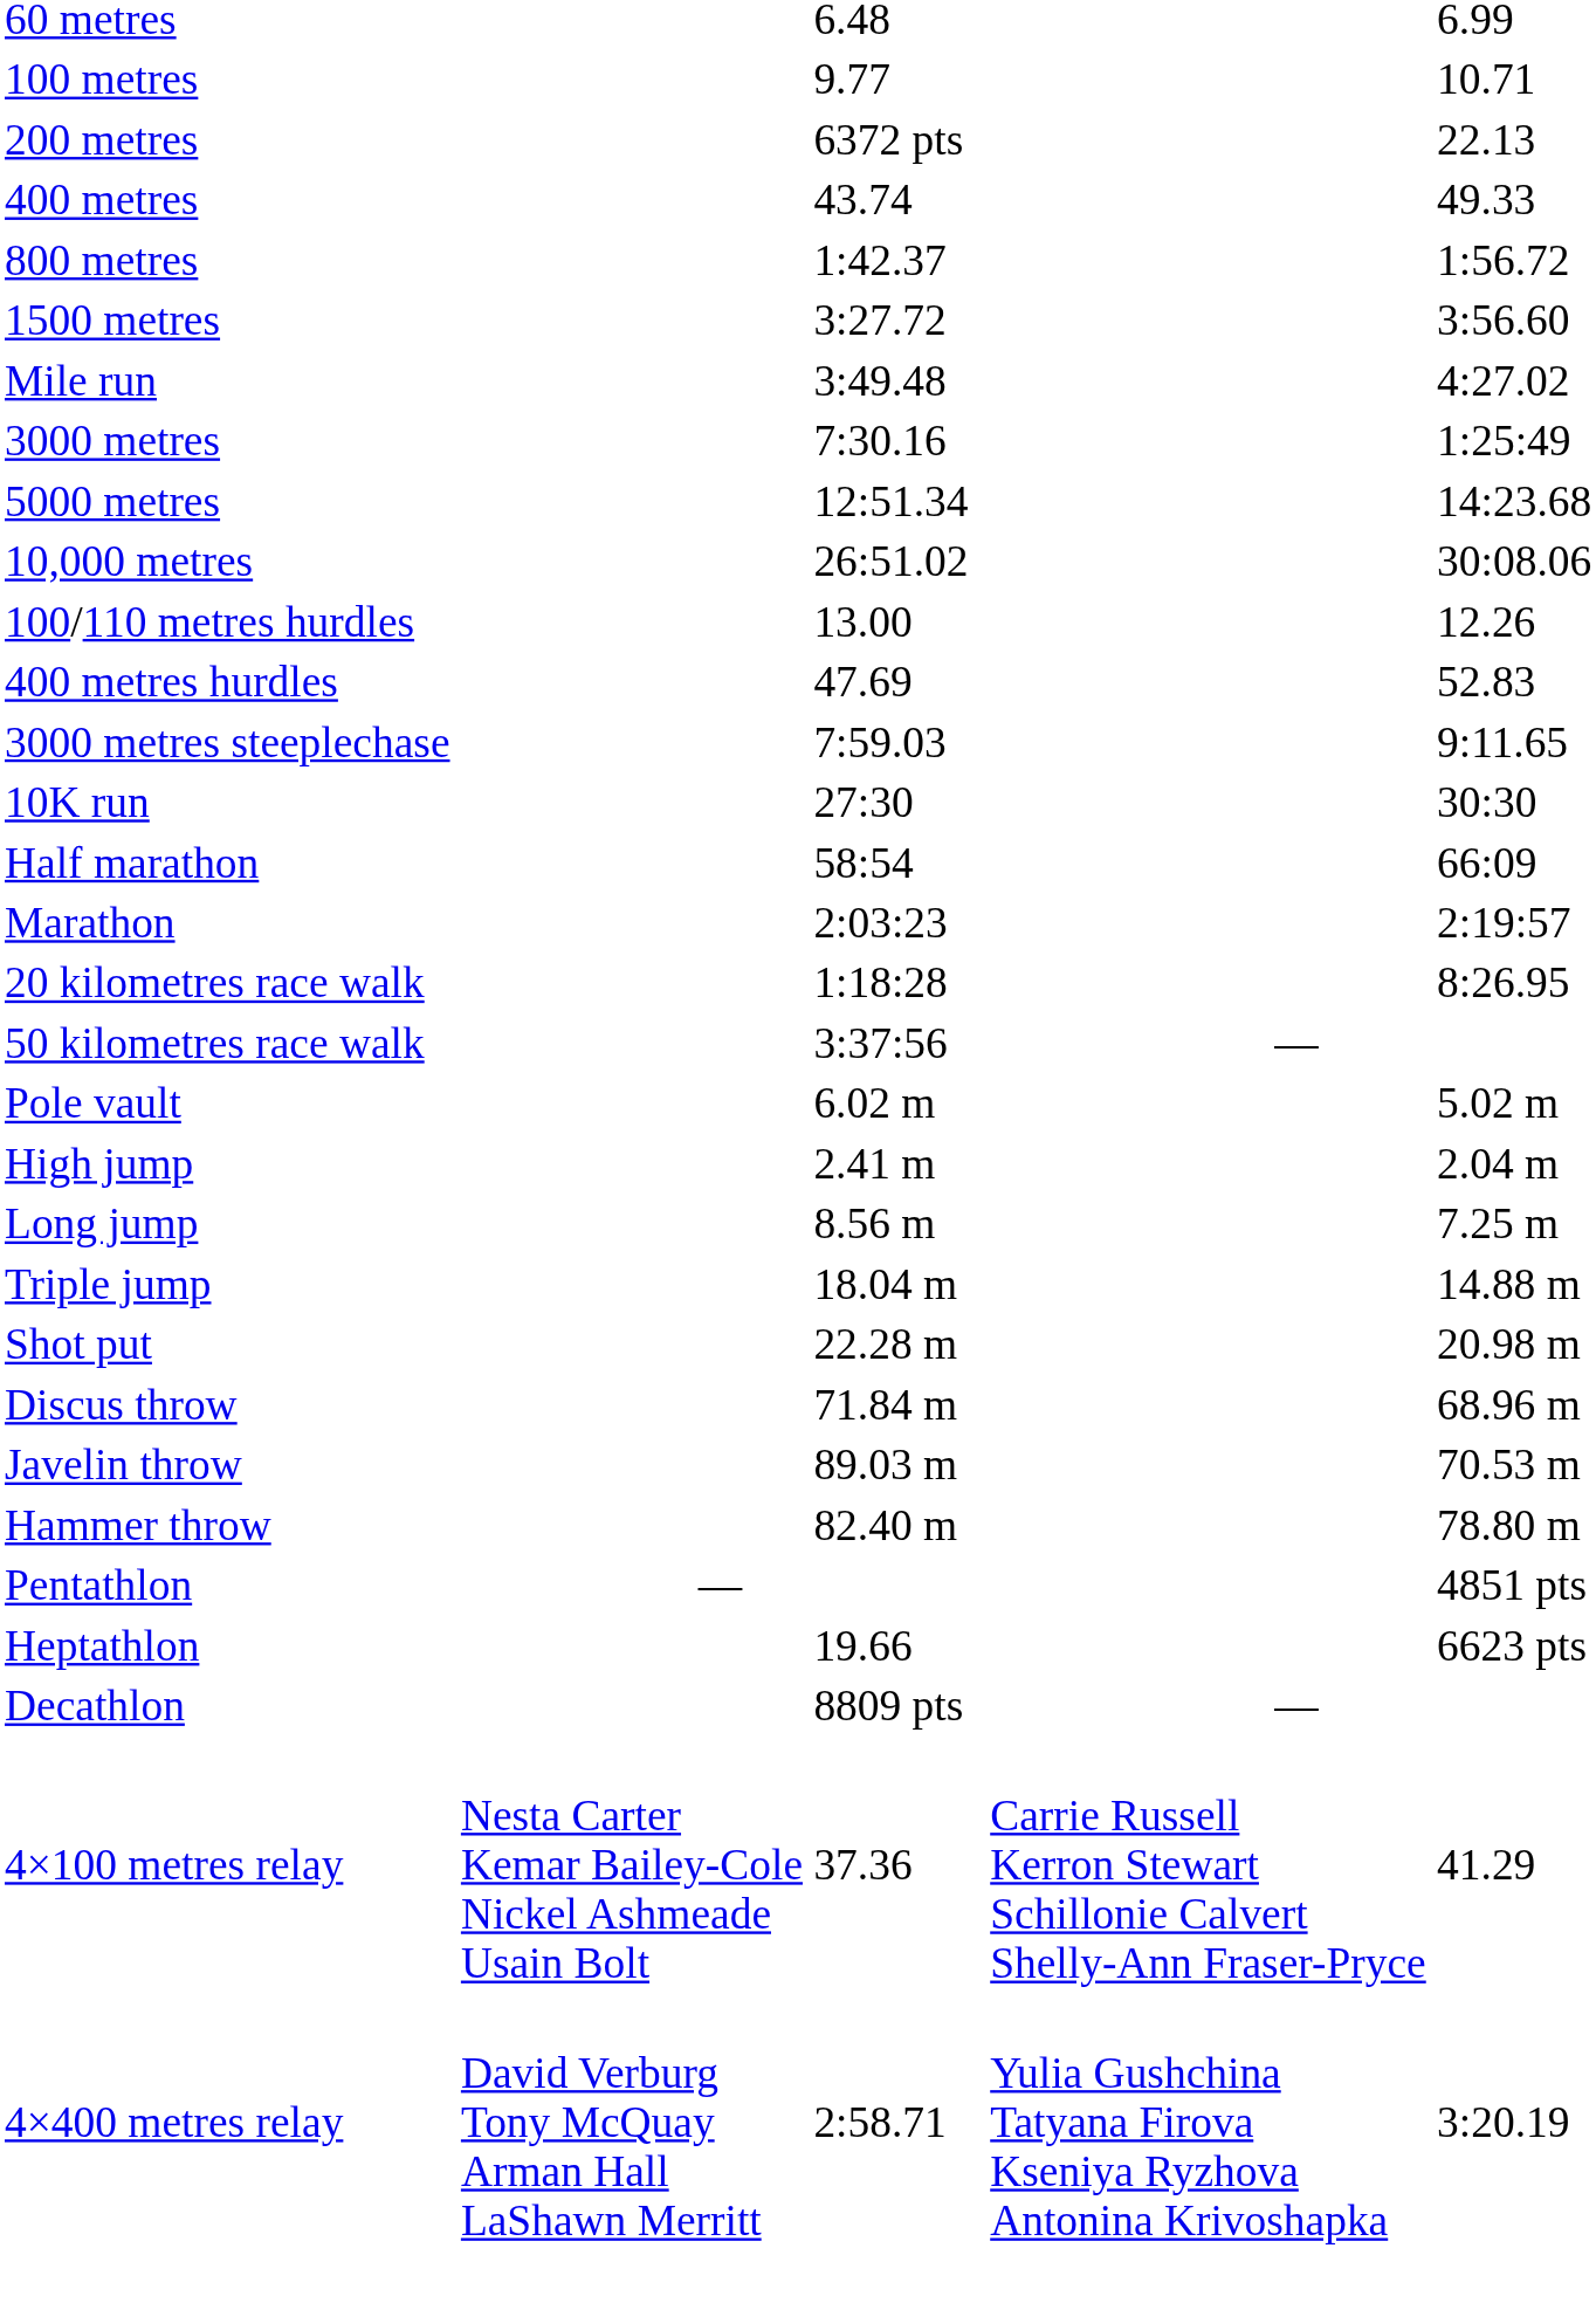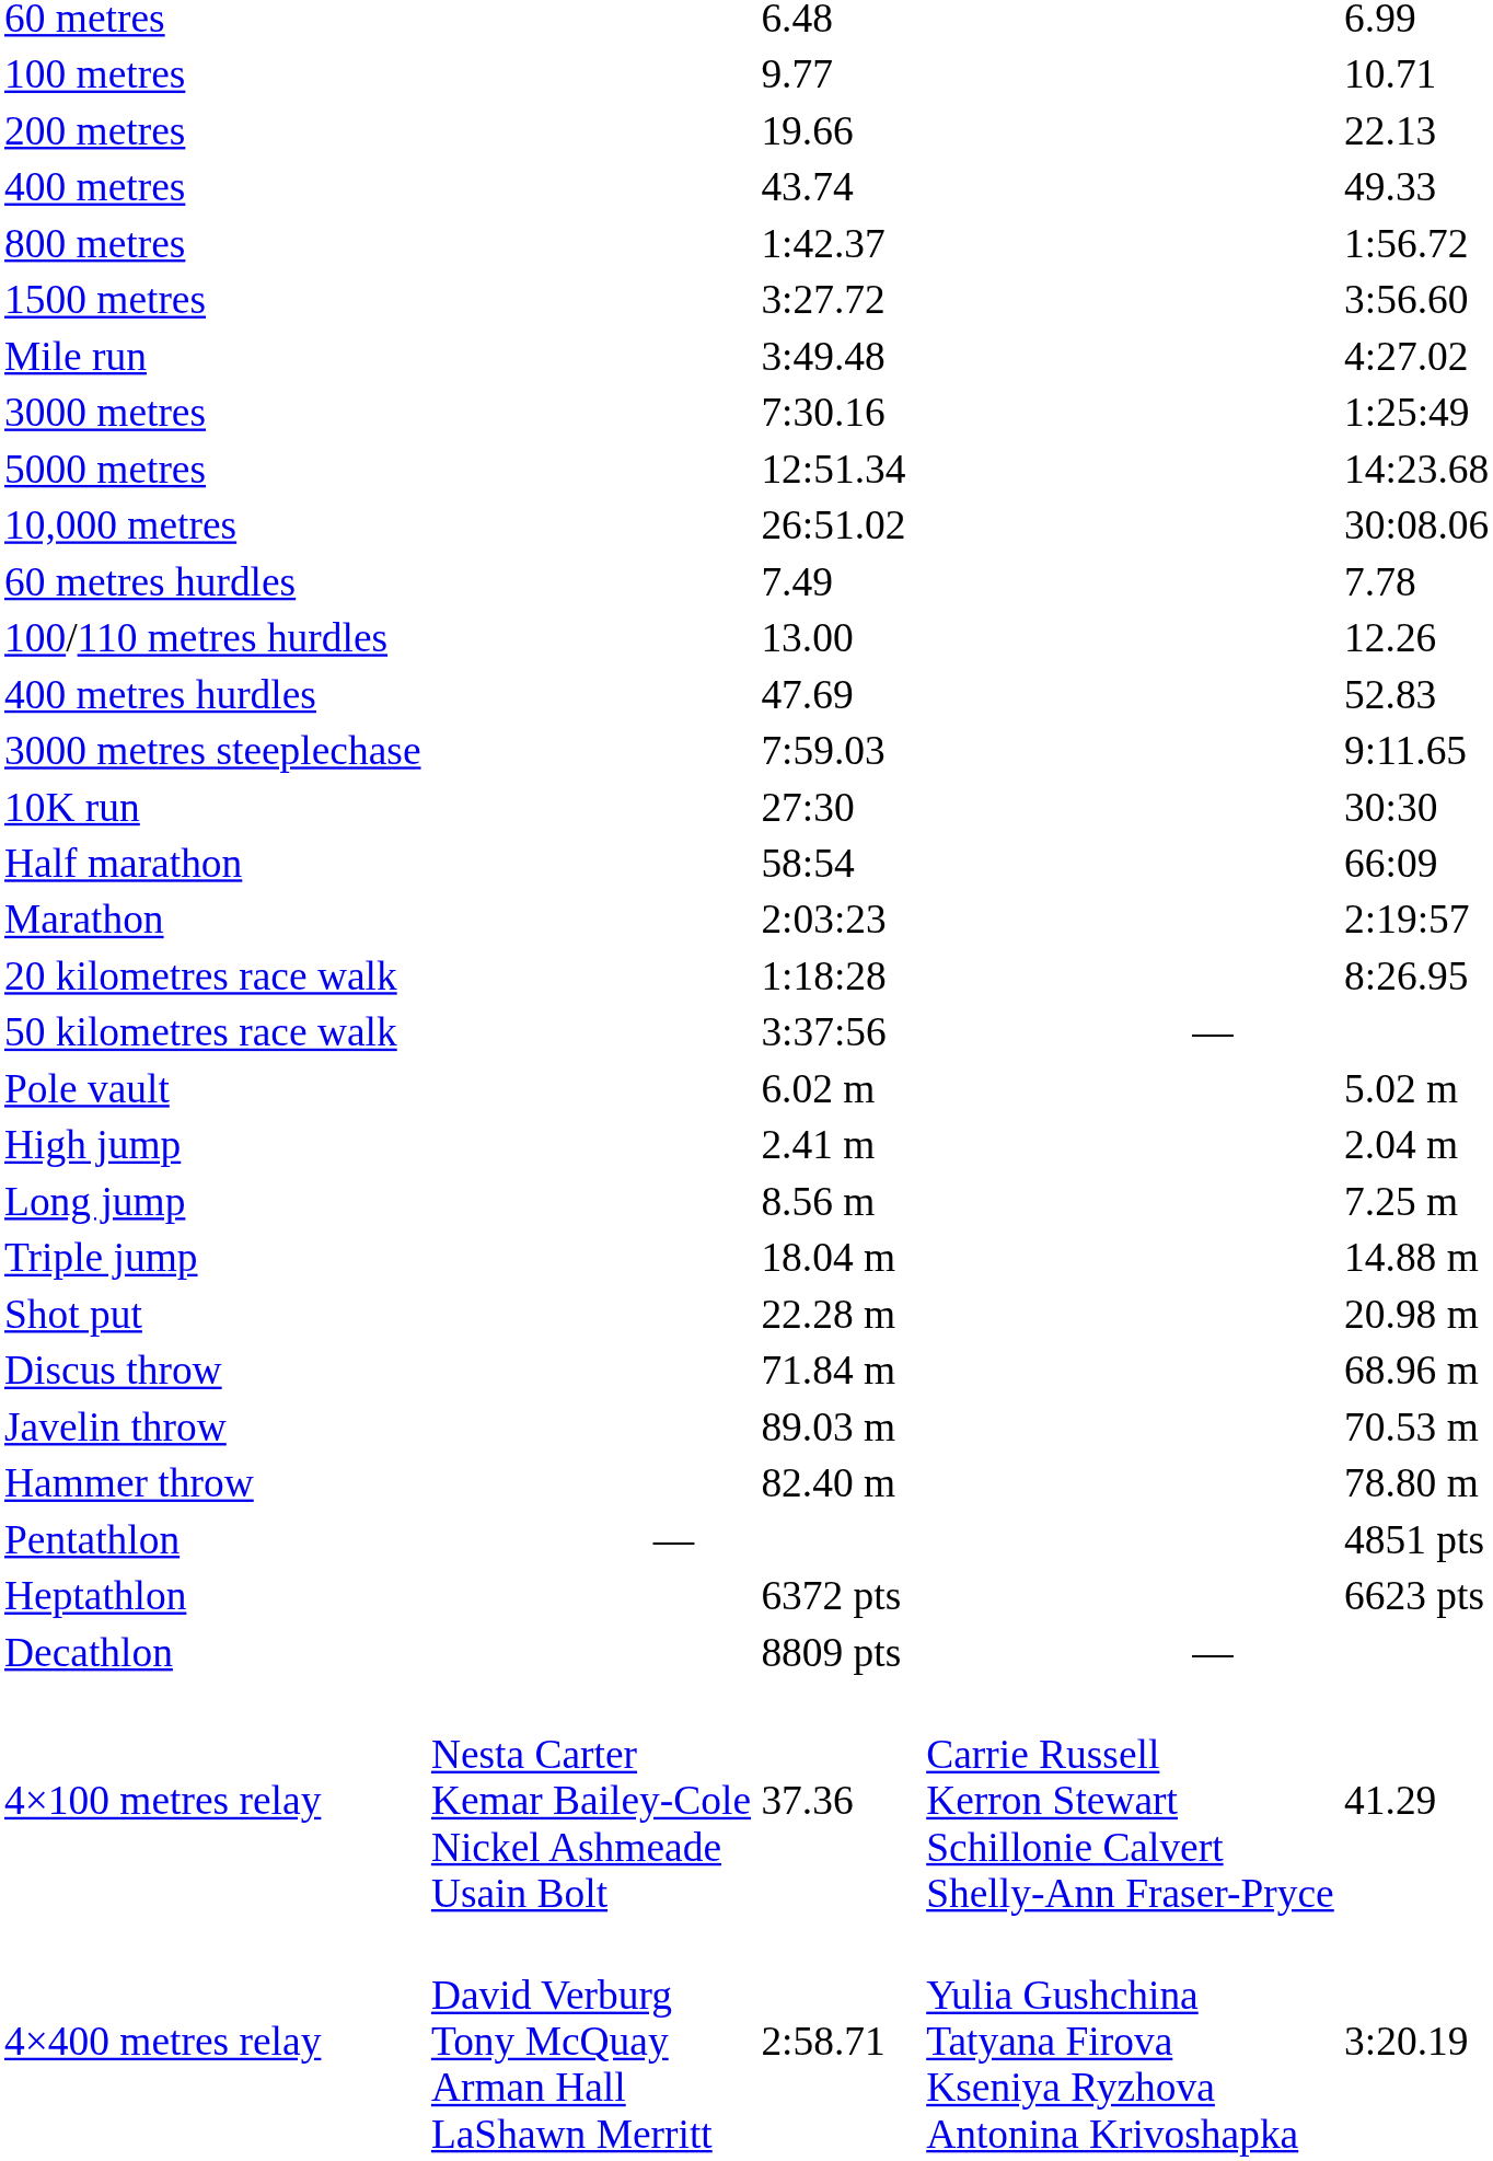 <table>
 <tr>
 <td><a href='#'>60 metres</a></td>
 <td></td>
 <td>6.48</td>
 <td></td>
 <td></td>
 <td>6.99</td>
 <td></td>
 </tr>
 <tr>
 <td><a href='#'>100 metres</a></td>
 <td></td>
 <td>9.77</td>
 <td></td>
 <td></td>
 <td>10.71</td>
 <td></td>
 </tr>
 <tr>
 <td><a href='#'>200 metres</a></td>
 <td></td>
-<td>6372 pts</td>
+<td>19.66</td>
 <td></td>
 <td></td>
 <td>22.13</td>
 <td></td>
 </tr>
 <tr>
 <td><a href='#'>400 metres</a></td>
 <td></td>
 <td>43.74</td>
 <td></td>
 <td></td>
 <td>49.33</td>
 <td></td>
 </tr>
 <tr>
 <td><a href='#'>800 metres</a></td>
 <td></td>
 <td>1:42.37</td>
 <td></td>
 <td></td>
 <td>1:56.72</td>
 <td></td>
 </tr>
 <tr>
 <td><a href='#'>1500 metres</a></td>
 <td></td>
 <td>3:27.72</td>
 <td></td>
 <td></td>
 <td>3:56.60</td>
 <td></td>
 </tr>
 <tr>
 <td><a href='#'>Mile run</a></td>
 <td></td>
 <td>3:49.48</td>
 <td></td>
 <td></td>
 <td>4:27.02</td>
 <td></td>
 </tr>
 <tr>
 <td><a href='#'>3000 metres</a></td>
 <td></td>
 <td>7:30.16</td>
 <td></td>
 <td></td>
 <td>1:25:49</td>
 <td></td>
 </tr>
 <tr>
 <td><a href='#'>5000 metres</a></td>
 <td></td>
 <td>12:51.34</td>
 <td></td>
 <td></td>
 <td>14:23.68</td>
 <td></td>
 </tr>
 <tr>
 <td><a href='#'>10,000 metres</a></td>
 <td></td>
 <td>26:51.02</td>
 <td></td>
 <td></td>
 <td>30:08.06</td>
+<td></td>
+</tr>
+<tr>
+<td><a href='#'>60 metres hurdles</a></td>
+<td></td>
+<td>7.49</td>
+<td></td>
+<td></td>
+<td>7.78</td>
 <td></td>
 </tr>
 <tr>
 <td><a href='#'>100</a>/<a href='#'>110 metres hurdles</a></td>
 <td></td>
 <td>13.00</td>
 <td></td>
 <td></td>
 <td>12.26</td>
 <td></td>
 </tr>
 <tr>
 <td><a href='#'>400 metres hurdles</a></td>
 <td></td>
 <td>47.69</td>
 <td></td>
 <td></td>
 <td>52.83</td>
 <td></td>
 </tr>
 <tr>
 <td><a href='#'>3000 metres steeplechase</a></td>
 <td></td>
 <td>7:59.03</td>
 <td></td>
 <td></td>
 <td>9:11.65</td>
 <td></td>
 </tr>
 <tr>
 <td><a href='#'>10K run</a></td>
 <td></td>
 <td>27:30</td>
 <td></td>
 <td></td>
 <td>30:30</td>
 <td></td>
 </tr>
 <tr>
 <td><a href='#'>Half marathon</a></td>
 <td></td>
 <td>58:54 </td>
 <td></td>
 <td></td>
 <td>66:09</td>
 <td></td>
 </tr>
 <tr>
 <td><a href='#'>Marathon</a></td>
 <td></td>
 <td>2:03:23</td>
 <td></td>
 <td></td>
 <td>2:19:57</td>
 <td></td>
 </tr>
 <tr>
 <td><a href='#'>20 kilometres race walk</a></td>
 <td></td>
 <td>1:18:28</td>
 <td></td>
 <td></td>
 <td>8:26.95</td>
 <td></td>
 </tr>
 <tr>
 <td><a href='#'>50 kilometres race walk</a></td>
 <td></td>
 <td>3:37:56</td>
 <td></td>
 <td align=center colspan=3>—</td>
 </tr>
 <tr>
 <td><a href='#'>Pole vault</a></td>
 <td></td>
 <td>6.02 m</td>
 <td></td>
 <td></td>
 <td>5.02 m</td>
 <td></td>
 </tr>
 <tr>
 <td><a href='#'>High jump</a></td>
 <td></td>
 <td>2.41 m</td>
 <td></td>
 <td></td>
 <td>2.04 m</td>
 <td></td>
 </tr>
 <tr>
 <td><a href='#'>Long jump</a></td>
 <td></td>
 <td>8.56 m</td>
 <td></td>
 <td></td>
 <td>7.25 m</td>
 <td></td>
 </tr>
 <tr>
 <td><a href='#'>Triple jump</a></td>
 <td></td>
 <td>18.04 m</td>
 <td></td>
 <td></td>
 <td>14.88 m</td>
 <td></td>
 </tr>
 <tr>
 <td><a href='#'>Shot put</a></td>
 <td></td>
 <td>22.28 m</td>
 <td></td>
 <td></td>
 <td>20.98 m</td>
 <td></td>
 </tr>
 <tr>
 <td><a href='#'>Discus throw</a></td>
 <td></td>
 <td>71.84 m</td>
 <td></td>
 <td></td>
 <td>68.96 m</td>
 <td></td>
 </tr>
 <tr>
 <td><a href='#'>Javelin throw</a></td>
 <td></td>
 <td>89.03 m</td>
 <td></td>
 <td></td>
 <td>70.53 m</td>
 <td></td>
 </tr>
 <tr>
 <td><a href='#'>Hammer throw</a></td>
 <td></td>
 <td>82.40 m</td>
 <td></td>
 <td></td>
 <td>78.80 m</td>
 <td></td>
 </tr>
 <tr>
 <td><a href='#'>Pentathlon</a></td>
 <td align=center colspan=3>—</td>
 <td></td>
 <td>4851 pts</td>
 <td></td>
 </tr>
 <tr>
 <td><a href='#'>Heptathlon</a></td>
 <td></td>
-<td>19.66</td>
+<td>6372 pts</td>
 <td></td>
 <td></td>
 <td>6623 pts</td>
 <td></td>
 </tr>
 <tr>
 <td><a href='#'>Decathlon</a></td>
 <td></td>
 <td>8809 pts</td>
 <td></td>
 <td align=center colspan=3>—</td>
 </tr>
 <tr>
 <td><a href='#'>4×100 metres relay</a></td>
 <td><br><a href='#'>Nesta Carter</a><br><a href='#'>Kemar Bailey-Cole</a><br><a href='#'>Nickel Ashmeade</a><br><a href='#'>Usain Bolt</a></td>
 <td>37.36</td>
 <td></td>
 <td><br><a href='#'>Carrie Russell</a><br><a href='#'>Kerron Stewart</a><br><a href='#'>Schillonie Calvert</a><br><a href='#'>Shelly-Ann Fraser-Pryce</a></td>
 <td>41.29</td>
 <td></td>
 </tr>
 <tr>
 <td><a href='#'>4×400 metres relay</a></td>
 <td><br><a href='#'>David Verburg</a><br><a href='#'>Tony McQuay</a><br><a href='#'>Arman Hall</a><br><a href='#'>LaShawn Merritt</a></td>
 <td>2:58.71</td>
 <td></td>
 <td><br><a href='#'>Yulia Gushchina</a><br><a href='#'>Tatyana Firova</a><br><a href='#'>Kseniya Ryzhova</a><br><a href='#'>Antonina Krivoshapka</a></td>
 <td>3:20.19</td>
 <td></td>
 </tr>
 </table>
